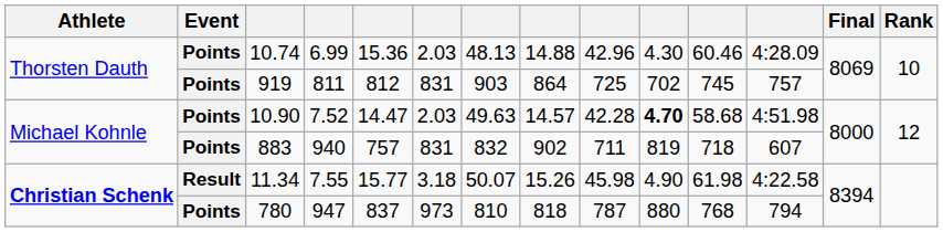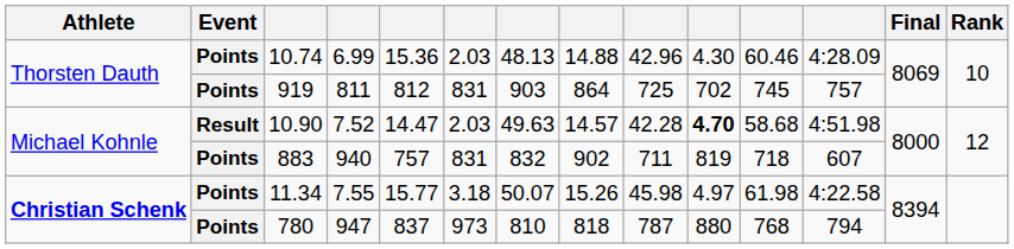 <table class=wikitable style=font-size:90%>
 <tr>
 <th>Athlete</th>
 <th>Event</th>
 <th></th>
 <th></th>
 <th></th>
 <th></th>
 <th></th>
 <th></th>
 <th></th>
 <th></th>
 <th></th>
 <th></th>
 <th>Final</th>
 <th>Rank</th>
 </tr>
 <tr align=center>
 <td rowspan=2 style=text-align:left><a href='#'>Thorsten Dauth</a></td>
 <th style=font-size:95%>Points</th>
 <td>10.74</td>
 <td>6.99</td>
 <td>15.36</td>
 <td>2.03</td>
 <td>48.13</td>
 <td>14.88</td>
 <td>42.96</td>
 <td>4.30</td>
 <td>60.46</td>
 <td>4:28.09</td>
 <td rowspan=2>8069</td>
 <td rowspan=2>10</td>
 </tr>
 <tr align=center>
 <th style=font-size:95%>Points</th>
 <td>919</td>
 <td>811</td>
 <td>812</td>
 <td>831</td>
 <td>903</td>
 <td>864</td>
 <td>725</td>
 <td>702</td>
 <td>745</td>
 <td>757</td>
 </tr>
 <tr align=center>
 <td rowspan=2 style=text-align:left><a href='#'>Michael Kohnle</a></td>
-<th style=font-size:95%>Points</th>
+<th style=font-size:95%>Result</th>
 <td>10.90</td>
 <td>7.52</td>
 <td>14.47</td>
 <td>2.03</td>
 <td>49.63</td>
 <td>14.57</td>
 <td>42.28</td>
 <td><strong>4.70</strong></td>
 <td>58.68</td>
 <td>4:51.98</td>
 <td rowspan=2>8000</td>
 <td rowspan=2>12</td>
 </tr>
 <tr align=center>
 <th style=font-size:95%>Points</th>
 <td>883</td>
 <td>940</td>
 <td>757</td>
 <td>831</td>
 <td>832</td>
 <td>902</td>
 <td>711</td>
 <td>819</td>
 <td>718</td>
 <td>607</td>
 </tr>
 <tr align=center>
 <td rowspan=2 style=text-align:left><strong><a href='#'>Christian Schenk</a></strong></td>
-<th style=font-size:95%>Result</th>
+<th style=font-size:95%>Points</th>
 <td>11.34</td>
 <td>7.55</td>
 <td>15.77</td>
 <td>3.18</td>
 <td>50.07</td>
 <td>15.26</td>
 <td>45.98</td>
-<td>4.90</td>
+<td>4.97</td>
 <td>61.98</td>
 <td>4:22.58</td>
 <td rowspan=2>8394</td>
 <td rowspan=2></td>
 </tr>
 <tr align=center>
 <th style=font-size:95%>Points</th>
 <td>780</td>
 <td>947</td>
 <td>837</td>
 <td>973</td>
 <td>810</td>
 <td>818</td>
 <td>787</td>
 <td>880</td>
 <td>768</td>
 <td>794</td>
 </tr>
 </table>
